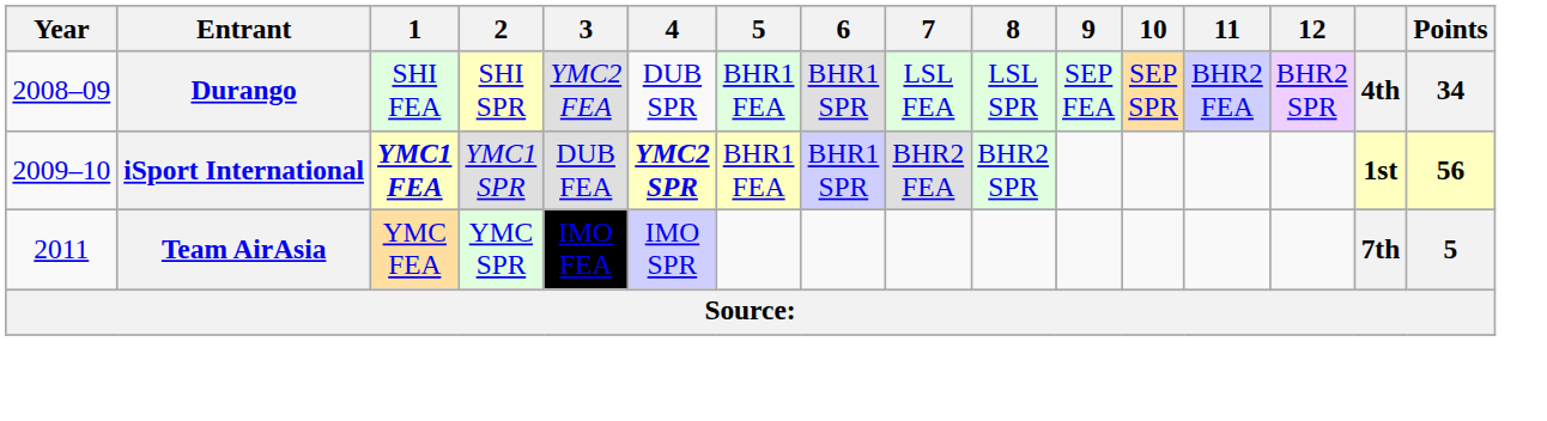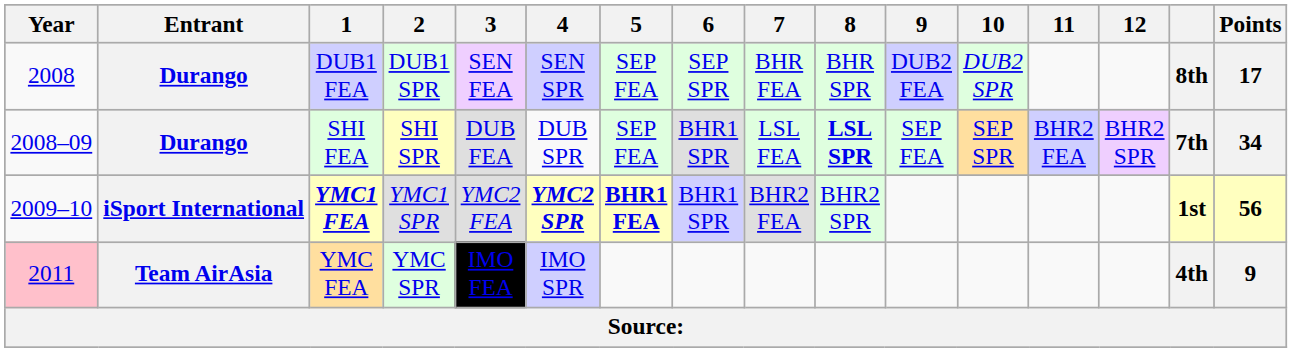 <table class="wikitable" style="text-align:center; font-size:85%">
 <tr>
 <th>Year</th>
 <th>Entrant</th>
 <th>1</th>
 <th>2</th>
 <th>3</th>
 <th>4</th>
 <th>5</th>
 <th>6</th>
 <th>7</th>
 <th>8</th>
 <th>9</th>
 <th>10</th>
 <th>11</th>
 <th>12</th>
 <th></th>
 <th>Points</th>
 </tr>
 <tr>
+<td><a href='#'>2008</a></td>
+<th nowrap><a href='#'>Durango</a></th>
+<td style="background:#CFCFFF;"><a href='#'>DUB1<br>FEA</a><br></td>
+<td style="background:#DFFFDF;"><a href='#'>DUB1<br>SPR</a><br></td>
+<td style="background:#EFCFFF;"><a href='#'>SEN<br>FEA</a><br></td>
+<td style="background:#CFCFFF;"><a href='#'>SEN<br>SPR</a><br></td>
+<td style="background:#DFFFDF;"><a href='#'>SEP<br>FEA</a><br></td>
+<td style="background:#DFFFDF;"><a href='#'>SEP<br>SPR</a><br></td>
+<td style="background:#DFFFDF;"><a href='#'>BHR<br>FEA</a><br></td>
+<td style="background:#DFFFDF;"><a href='#'>BHR<br>SPR</a><br></td>
+<td style="background:#CFCFFF;"><a href='#'>DUB2<br>FEA</a><br></td>
+<td style="background:#DFFFDF;"><em><a href='#'>DUB2<br>SPR</a></em><br></td>
+<td></td>
+<td></td>
+<th>8th</th>
+<th>17</th>
+</tr>
+<tr>
 <td nowrap><a href='#'>2008–09</a></td>
 <th nowrap><a href='#'>Durango</a></th>
 <td style="background:#DFFFDF;"><a href='#'>SHI<br>FEA</a><br></td>
 <td style="background:#FFFFBF;"><a href='#'>SHI<br>SPR</a><br></td>
-<td style="background:#DFDFDF;"><em><a href='#'>YMC2<br>FEA</a></em><br></td>
+<td style="background:#DFDFDF;"><a href='#'>DUB<br>FEA</a><br></td>
 <td><a href='#'>DUB<br>SPR</a><br></td>
-<td style="background:#DFFFDF;"><a href='#'>BHR1<br>FEA</a><br></td>
+<td style="background:#DFFFDF;"><a href='#'>SEP<br>FEA</a><br></td>
 <td style="background:#DFDFDF;"><a href='#'>BHR1<br>SPR</a><br></td>
 <td style="background:#DFFFDF;"><a href='#'>LSL<br>FEA</a><br></td>
-<td style="background:#DFFFDF;"><a href='#'>LSL<br>SPR</a><br></td>
+<td style="background:#DFFFDF;"><strong><a href='#'>LSL<br>SPR</a><br></strong></td>
 <td style="background:#DFFFDF;"><a href='#'>SEP<br>FEA</a><br></td>
 <td style="background:#FFDF9F;"><a href='#'>SEP<br>SPR</a><br></td>
 <td style="background:#CFCFFF;"><a href='#'>BHR2<br>FEA</a><br></td>
 <td style="background:#EFCFFF;"><a href='#'>BHR2<br>SPR</a><br></td>
-<th>4th</th>
+<th>7th</th>
 <th>34</th>
 </tr>
 <tr>
 <td nowrap><a href='#'>2009–10</a></td>
 <th nowrap><a href='#'>iSport International</a></th>
 <td style="background:#FFFFBF;"><strong><em><a href='#'>YMC1<br>FEA</a></em></strong><br></td>
 <td style="background:#DFDFDF;"><em><a href='#'>YMC1<br>SPR</a></em><br></td>
-<td style="background:#DFDFDF;"><a href='#'>DUB<br>FEA</a><br></td>
+<td style="background:#DFDFDF;"><em><a href='#'>YMC2<br>FEA</a></em><br></td>
 <td style="background:#FFFFBF;"><strong><em><a href='#'>YMC2<br>SPR</a></em><br></strong></td>
-<td style="background:#FFFFBF;"><a href='#'>BHR1<br>FEA</a><br></td>
+<td style="background:#FFFFBF;"><strong><a href='#'>BHR1<br>FEA</a><br></strong></td>
 <td style="background:#CFCFFF;"><a href='#'>BHR1<br>SPR</a><br></td>
 <td style="background:#DFDFDF;"><a href='#'>BHR2<br>FEA</a><br></td>
 <td style="background:#DFFFDF;"><a href='#'>BHR2<br>SPR</a><br></td>
 <td></td>
 <td></td>
 <td></td>
 <td></td>
 <th style="background:#FFFFBF;">1st</th>
 <th style="background:#FFFFBF;">56</th>
 </tr>
 <tr>
-<td><a href='#'>2011</a></td>
+<td style="background: pink;"><a href='#'>2011</a></td>
 <th nowrap><a href='#'>Team AirAsia</a></th>
 <td style="background:#FFDF9F;"><a href='#'>YMC<br>FEA</a><br></td>
 <td style="background:#DFFFDF;"><a href='#'>YMC<br>SPR</a><br></td>
 <td style="background:#000000; color:white"><a href='#'><span>IMO<br>FEA</span></a><br></td>
 <td style="background:#CFCFFF;"><a href='#'>IMO<br>SPR</a><br></td>
 <td></td>
 <td></td>
 <td></td>
 <td></td>
 <td></td>
 <td></td>
 <td></td>
 <td></td>
-<th>7th</th>
-<th>5</th>
+<th>4th</th>
+<th>9</th>
 </tr>
 <tr>
 <th colspan="16">Source:</th>
 </tr>
 </table>
